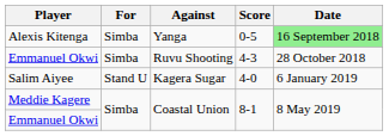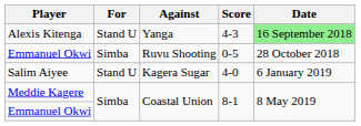 <table class="wikitable">
 <tr>
 <th>Player</th>
 <th>For</th>
 <th>Against</th>
 <th>Score</th>
 <th>Date</th>
 </tr>
 <tr>
 <td> Alexis Kitenga</td>
-<td>Simba</td>
+<td>Stand U</td>
 <td>Yanga</td>
-<td>0-5</td>
+<td>4-3</td>
 <td style="background: lightgreen;">16 September 2018</td>
 </tr>
 <tr>
 <td> <a href='#'>Emmanuel Okwi</a></td>
 <td>Simba</td>
 <td>Ruvu Shooting</td>
-<td>4-3</td>
+<td>0-5</td>
 <td>28 October 2018</td>
 </tr>
 <tr>
 <td> Salim Aiyee</td>
 <td>Stand U</td>
 <td>Kagera Sugar</td>
 <td>4-0</td>
 <td>6 January 2019</td>
 </tr>
 <tr>
 <td> <a href='#'>Meddie Kagere</a></td>
 <td rowspan=2>Simba</td>
 <td rowspan=2>Coastal Union</td>
 <td rowspan=2>8-1</td>
 <td rowspan=2>8 May 2019</td>
 </tr>
 <tr>
 <td> <a href='#'>Emmanuel Okwi</a></td>
 </tr>
 </table>
